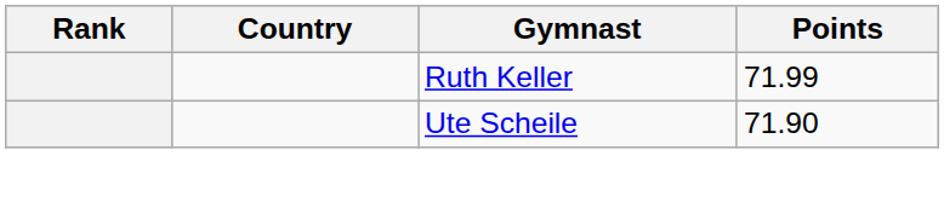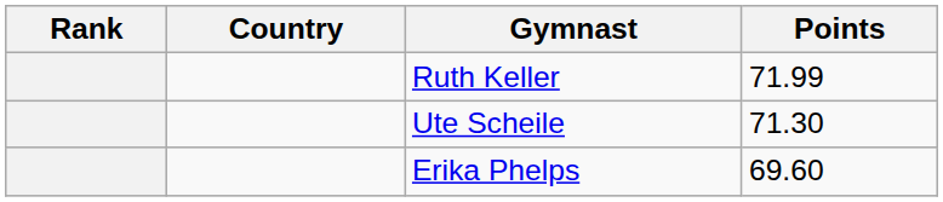 <table class="wikitable" width=500>
 <tr bgcolor="#efefef">
 <th>Rank</th>
 <th>Country</th>
 <th>Gymnast</th>
 <th>Points</th>
 </tr>
 <tr>
 <th></th>
 <td></td>
 <td><a href='#'>Ruth Keller</a></td>
 <td>71.99</td>
 </tr>
 <tr>
 <th></th>
 <td></td>
 <td><a href='#'>Ute Scheile</a></td>
-<td>71.90</td>
+<td>71.30</td>
+</tr>
+<tr>
+<th></th>
+<td></td>
+<td><a href='#'>Erika Phelps</a></td>
+<td>69.60</td>
 </tr>
 </table>
